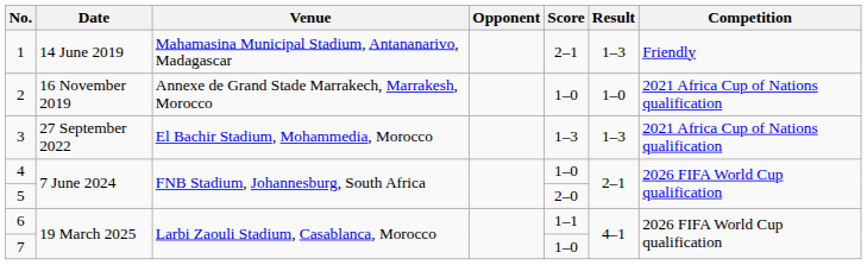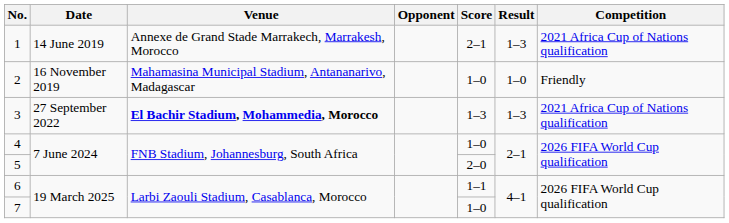 <table class="wikitable sortable">
 <tr>
 <th scope="col">No.</th>
 <th scope="col">Date</th>
 <th scope="col">Venue</th>
 <th scope="col">Opponent</th>
 <th scope="col">Score</th>
 <th scope="col">Result</th>
 <th scope="col">Competition</th>
 </tr>
 <tr>
 <td style="text-align:center">1</td>
 <td>14 June 2019</td>
-<td><a href='#'>Mahamasina Municipal Stadium</a>, <a href='#'>Antananarivo</a>, Madagascar</td>
+<td>Annexe de Grand Stade Marrakech, <a href='#'>Marrakesh</a>, Morocco</td>
 <td></td>
 <td style="text-align:center">2–1</td>
 <td style="text-align:center">1–3</td>
-<td><a href='#'>Friendly</a></td>
+<td><a href='#'>2021 Africa Cup of Nations qualification</a></td>
 </tr>
 <tr>
 <td style="text-align:center">2</td>
 <td>16 November 2019</td>
-<td>Annexe de Grand Stade Marrakech, <a href='#'>Marrakesh</a>, Morocco</td>
+<td><a href='#'>Mahamasina Municipal Stadium</a>, <a href='#'>Antananarivo</a>, Madagascar</td>
 <td></td>
 <td style="text-align:center">1–0</td>
 <td style="text-align:center">1–0</td>
-<td><a href='#'>2021 Africa Cup of Nations qualification</a></td>
+<td>Friendly</td>
 </tr>
 <tr>
 <td style="text-align:center">3</td>
 <td>27 September 2022</td>
-<td><a href='#'>El Bachir Stadium</a>, <a href='#'>Mohammedia</a>, Morocco</td>
+<td><strong><a href='#'>El Bachir Stadium</a>, <a href='#'>Mohammedia</a>, Morocco</strong></td>
 <td></td>
 <td style="text-align:center">1–3</td>
 <td style="text-align:center">1–3</td>
 <td><a href='#'>2021 Africa Cup of Nations qualification</a></td>
 </tr>
 <tr>
 <td style="text-align:center">4</td>
 <td rowspan=2>7 June 2024</td>
 <td rowspan=2><a href='#'>FNB Stadium</a>, <a href='#'>Johannesburg</a>, South Africa</td>
 <td rowspan=2></td>
 <td style="text-align:center">1–0</td>
 <td style="text-align:center" rowspan=2>2–1</td>
 <td rowspan=2><a href='#'>2026 FIFA World Cup qualification</a></td>
 </tr>
 <tr>
 <td style="text-align:center">5</td>
 <td style="text-align:center">2–0</td>
 </tr>
 <tr>
 <td style="text-align:center">6</td>
 <td rowspan=2>19 March 2025</td>
 <td rowspan=2><a href='#'>Larbi Zaouli Stadium</a>, <a href='#'>Casablanca</a>, Morocco</td>
 <td rowspan=2></td>
 <td style="text-align:center">1–1</td>
 <td style="text-align:center" rowspan=2>4–1</td>
 <td rowspan=2>2026 FIFA World Cup qualification</td>
 </tr>
 <tr>
 <td style="text-align:center">7</td>
 <td style="text-align:center">1–0</td>
 </tr>
 </table>
